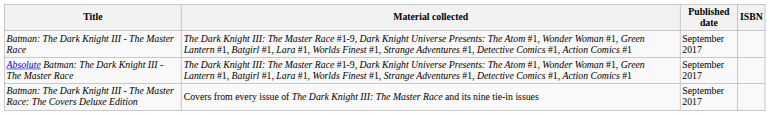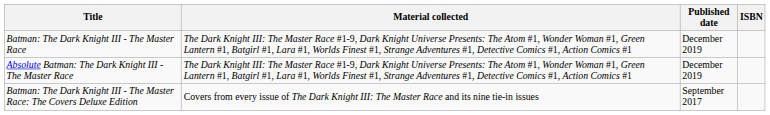 <table class="wikitable">
 <tr>
 <th>Title</th>
 <th>Material collected</th>
 <th>Published date</th>
 <th>ISBN</th>
 </tr>
 <tr>
 <td><em>Batman: The Dark Knight III - The Master Race</em></td>
 <td><em>The Dark Knight III: The Master Race</em> #1-9, <em>Dark Knight Universe Presents: The Atom</em> #1, <em>Wonder Woman</em> #1, <em>Green Lantern</em> #1, <em>Batgirl</em> #1, <em>Lara</em> #1, <em>Worlds Finest</em> #1, <em>Strange Adventures</em> #1, <em>Detective Comics</em> #1, <em>Action Comics</em> #1</td>
-<td>September 2017</td>
+<td>December 2019</td>
 <td></td>
 </tr>
 <tr>
 <td><em><a href='#'>Absolute</a> Batman: The Dark Knight III - The Master Race</em></td>
 <td><em>The Dark Knight III: The Master Race</em> #1-9, <em>Dark Knight Universe Presents: The Atom</em> #1, <em>Wonder Woman</em> #1, <em>Green Lantern</em> #1, <em>Batgirl</em> #1, <em>Lara</em> #1, <em>Worlds Finest</em> #1, <em>Strange Adventures</em> #1, <em>Detective Comics</em> #1, <em>Action Comics</em> #1</td>
-<td>September 2017</td>
+<td>December 2019</td>
 <td></td>
 </tr>
 <tr>
 <td><em>Batman: The Dark Knight III - The Master Race: The Covers Deluxe Edition</em></td>
 <td>Covers from every issue of <em>The Dark Knight III: The Master Race</em> and its nine tie-in issues</td>
 <td>September 2017</td>
 <td></td>
 </tr>
 </table>
